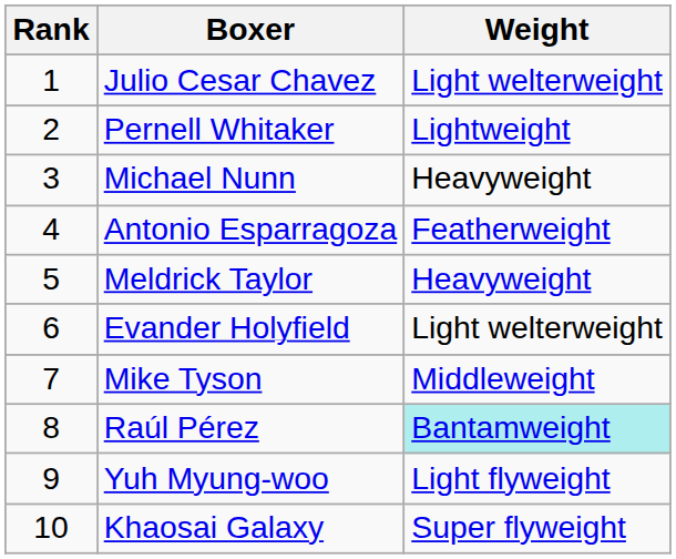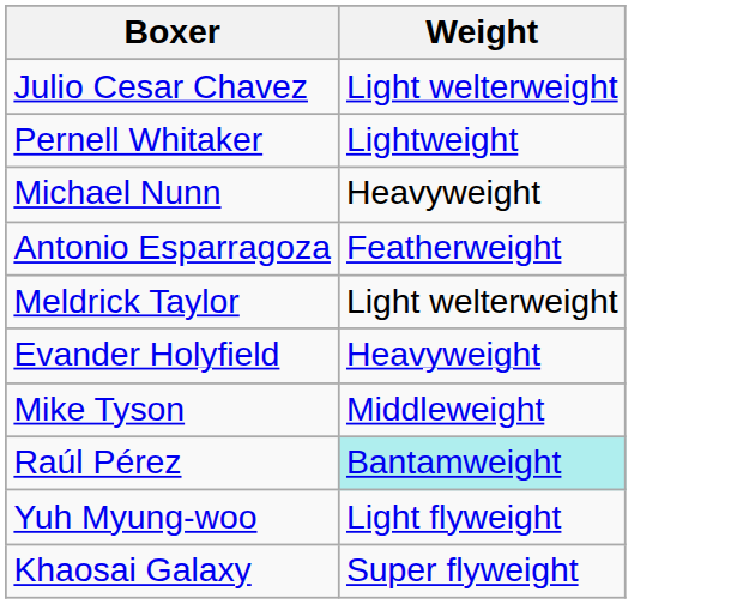 <table class="wikitable ">
 <tr>
-<th>Rank</th>
 <th>Boxer</th>
 <th>Weight</th>
 </tr>
 <tr>
-<td align=center>1</td>
 <td><a href='#'>Julio Cesar Chavez</a></td>
 <td><a href='#'>Light welterweight</a></td>
 </tr>
 <tr>
-<td align=center>2</td>
 <td><a href='#'>Pernell Whitaker</a></td>
 <td><a href='#'>Lightweight</a></td>
 </tr>
 <tr>
-<td align=center>3</td>
 <td><a href='#'>Michael Nunn</a></td>
 <td>Heavyweight</td>
 </tr>
 <tr>
-<td align=center>4</td>
 <td><a href='#'>Antonio Esparragoza</a></td>
 <td><a href='#'>Featherweight</a></td>
 </tr>
 <tr>
-<td align=center>5</td>
 <td><a href='#'>Meldrick Taylor</a></td>
+<td>Light welterweight</td>
+</tr>
+<tr>
+<td><a href='#'>Evander Holyfield</a></td>
 <td><a href='#'>Heavyweight</a></td>
 </tr>
 <tr>
-<td align=center>6</td>
-<td><a href='#'>Evander Holyfield</a></td>
-<td>Light welterweight</td>
-</tr>
-<tr>
-<td align=center>7</td>
 <td><a href='#'>Mike Tyson</a></td>
 <td><a href='#'>Middleweight</a></td>
 </tr>
 <tr>
-<td align=center>8</td>
 <td><a href='#'>Raúl Pérez</a></td>
 <td style="background: paleturquoise;"><a href='#'>Bantamweight</a></td>
 </tr>
 <tr>
-<td align=center>9</td>
 <td><a href='#'>Yuh Myung-woo</a></td>
 <td><a href='#'>Light flyweight</a></td>
 </tr>
 <tr>
-<td align=center>10</td>
 <td><a href='#'>Khaosai Galaxy</a></td>
 <td><a href='#'>Super flyweight</a></td>
 </tr>
 </table>
